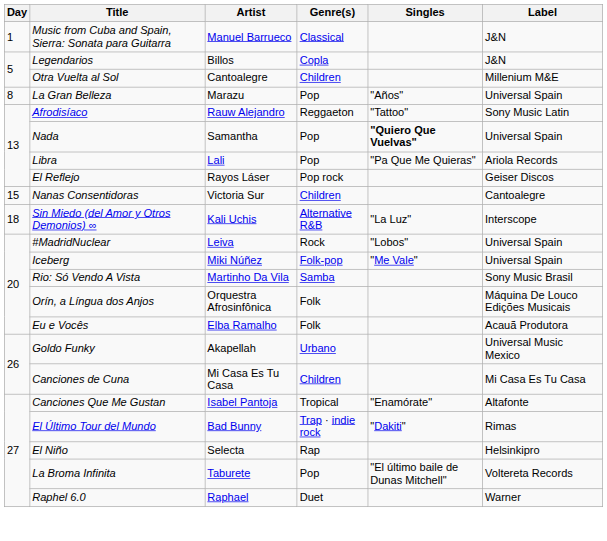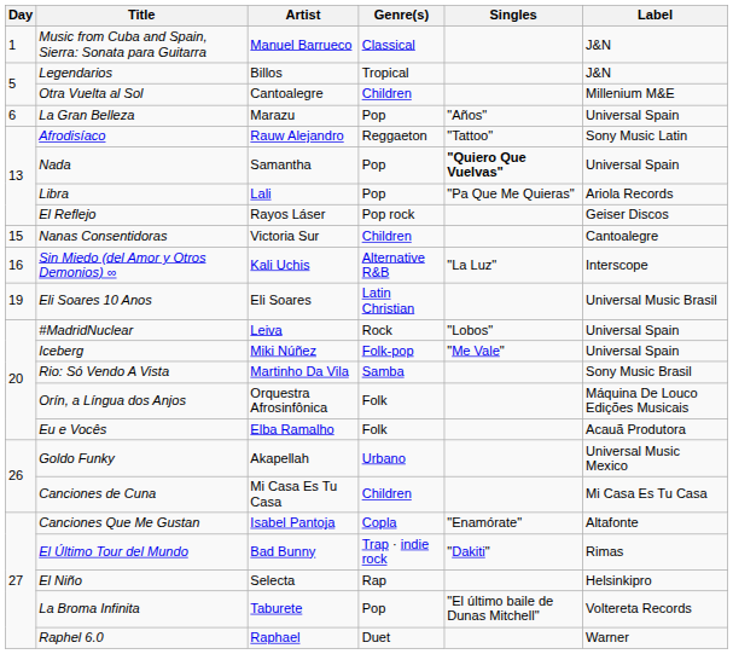 <table class="wikitable sortable" style="text-align: left;">
 <tr>
 <th>Day</th>
 <th>Title</th>
 <th>Artist</th>
 <th>Genre(s)</th>
 <th>Singles</th>
 <th>Label</th>
 </tr>
 <tr>
 <td>1</td>
 <td><em>Music from Cuba and Spain, Sierra: Sonata para Guitarra</em></td>
 <td><a href='#'>Manuel Barrueco</a></td>
 <td><a href='#'>Classical</a></td>
 <td></td>
 <td>J&N</td>
 </tr>
 <tr>
 <td rowspan="2">5</td>
 <td><em>Legendarios</em></td>
 <td>Billos</td>
-<td><a href='#'>Copla</a></td>
+<td>Tropical</td>
 <td></td>
 <td>J&N</td>
 </tr>
 <tr>
 <td><em>Otra Vuelta al Sol</em></td>
 <td>Cantoalegre</td>
 <td><a href='#'>Children</a></td>
 <td></td>
 <td>Millenium M&E</td>
 </tr>
 <tr>
-<td>8</td>
+<td>6</td>
 <td><em>La Gran Belleza</em></td>
 <td>Marazu</td>
 <td>Pop</td>
 <td>"Años"</td>
 <td>Universal Spain</td>
 </tr>
 <tr>
 <td rowspan="4">13</td>
 <td><em><a href='#'>Afrodisíaco</a></em></td>
 <td><a href='#'>Rauw Alejandro</a></td>
 <td>Reggaeton</td>
 <td>"Tattoo"</td>
 <td>Sony Music Latin</td>
 </tr>
 <tr>
 <td><em>Nada</em></td>
 <td>Samantha</td>
 <td>Pop</td>
 <td><strong>"Quiero Que Vuelvas"</strong></td>
 <td>Universal Spain</td>
 </tr>
 <tr>
 <td><em>Libra</em></td>
 <td><a href='#'>Lali</a></td>
 <td>Pop</td>
 <td>"Pa Que Me Quieras"</td>
 <td>Ariola Records</td>
 </tr>
 <tr>
 <td><em>El Reflejo</em></td>
 <td>Rayos Láser</td>
 <td>Pop rock</td>
 <td></td>
 <td>Geiser Discos</td>
 </tr>
 <tr>
 <td>15</td>
 <td><em>Nanas Consentidoras</em></td>
 <td>Victoria Sur</td>
 <td><a href='#'>Children</a></td>
 <td></td>
 <td>Cantoalegre</td>
 </tr>
 <tr>
-<td>18</td>
+<td>16</td>
 <td><em><a href='#'>Sin Miedo (del Amor y Otros Demonios) ∞</a></em></td>
 <td><a href='#'>Kali Uchis</a></td>
 <td><a href='#'>Alternative R&B</a></td>
 <td>"La Luz"</td>
 <td>Interscope</td>
+</tr>
+<tr>
+<td>19</td>
+<td><em>Eli Soares 10 Anos</em></td>
+<td>Eli Soares</td>
+<td><a href='#'>Latin Christian</a></td>
+<td></td>
+<td>Universal Music Brasil</td>
 </tr>
 <tr>
 <td rowspan="5">20</td>
 <td><em>#MadridNuclear</em></td>
 <td><a href='#'>Leiva</a></td>
 <td>Rock</td>
 <td>"Lobos"</td>
 <td>Universal Spain</td>
 </tr>
 <tr>
 <td><em>Iceberg</em></td>
 <td><a href='#'>Miki Núñez</a></td>
 <td><a href='#'>Folk-pop</a></td>
 <td>"<a href='#'>Me Vale</a>"</td>
 <td>Universal Spain</td>
 </tr>
 <tr>
 <td><em>Rio: Só Vendo A Vista</em></td>
 <td><a href='#'>Martinho Da Vila</a></td>
 <td><a href='#'>Samba</a></td>
 <td></td>
 <td>Sony Music Brasil</td>
 </tr>
 <tr>
 <td><em>Orín, a Língua dos Anjos</em></td>
 <td>Orquestra Afrosinfônica</td>
 <td>Folk</td>
 <td></td>
 <td>Máquina De Louco Edições Musicais</td>
 </tr>
 <tr>
 <td><em>Eu e Vocês</em></td>
 <td><a href='#'>Elba Ramalho</a></td>
 <td>Folk</td>
 <td></td>
 <td>Acauã Produtora</td>
 </tr>
 <tr>
 <td rowspan="2">26</td>
 <td><em>Goldo Funky</em></td>
 <td>Akapellah</td>
 <td><a href='#'>Urbano</a></td>
 <td></td>
 <td>Universal Music Mexico</td>
 </tr>
 <tr>
 <td><em>Canciones de Cuna</em></td>
 <td>Mi Casa Es Tu Casa</td>
 <td><a href='#'>Children</a></td>
 <td></td>
 <td>Mi Casa Es Tu Casa</td>
 </tr>
 <tr>
 <td rowspan="5">27</td>
 <td><em>Canciones Que Me Gustan</em></td>
 <td><a href='#'>Isabel Pantoja</a></td>
-<td>Tropical</td>
+<td><a href='#'>Copla</a></td>
 <td>"Enamórate"</td>
 <td>Altafonte</td>
 </tr>
 <tr>
 <td><em><a href='#'>El Último Tour del Mundo</a></em></td>
 <td><a href='#'>Bad Bunny</a></td>
 <td><a href='#'>Trap</a> · <a href='#'>indie rock</a></td>
 <td>"<a href='#'>Dakiti</a>"</td>
 <td>Rimas</td>
 </tr>
 <tr>
 <td><em>El Niño</em></td>
 <td>Selecta</td>
 <td>Rap</td>
 <td></td>
 <td>Helsinkipro</td>
 </tr>
 <tr>
 <td><em>La Broma Infinita</em></td>
 <td><a href='#'>Taburete</a></td>
 <td>Pop</td>
 <td>"El último baile de Dunas Mitchell"</td>
 <td>Voltereta Records</td>
 </tr>
 <tr>
 <td><em>Raphel 6.0</em></td>
 <td><a href='#'>Raphael</a></td>
 <td>Duet</td>
 <td></td>
 <td>Warner</td>
 </tr>
 </table>
